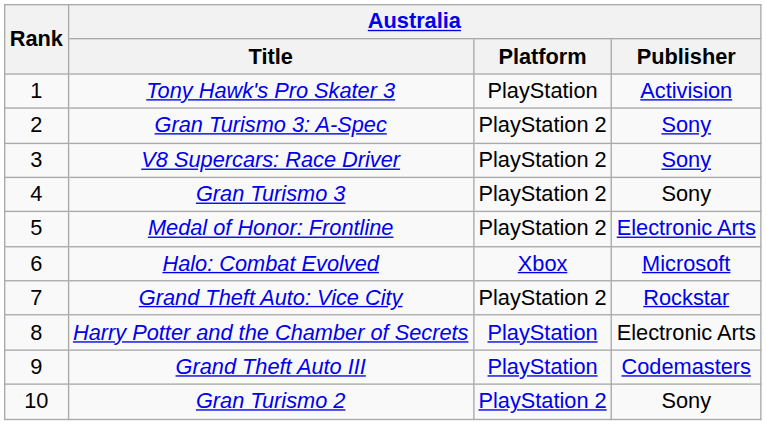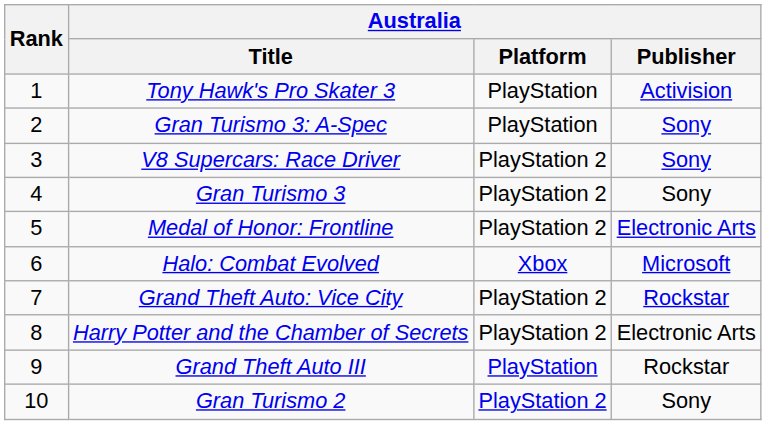 <table class="wikitable sortable" style="text-align:center">
 <tr>
 <th rowspan="2">Rank</th>
 <th colspan="3"><a href='#'>Australia</a></th>
 </tr>
 <tr>
 <th>Title</th>
 <th>Platform</th>
 <th>Publisher</th>
 </tr>
 <tr>
 <td>1</td>
 <td><em><a href='#'>Tony Hawk's Pro Skater 3</a></em></td>
 <td>PlayStation</td>
 <td><a href='#'>Activision</a></td>
 </tr>
 <tr>
 <td>2</td>
 <td><em><a href='#'>Gran Turismo 3: A-Spec</a></em></td>
-<td>PlayStation 2</td>
+<td>PlayStation</td>
 <td><a href='#'>Sony</a></td>
 </tr>
 <tr>
 <td>3</td>
 <td><em><a href='#'>V8 Supercars: Race Driver</a></em></td>
 <td>PlayStation 2</td>
 <td><a href='#'>Sony</a></td>
 </tr>
 <tr>
 <td>4</td>
 <td><em><a href='#'>Gran Turismo 3</a></em></td>
 <td>PlayStation 2</td>
 <td>Sony</td>
 </tr>
 <tr>
 <td>5</td>
 <td><em><a href='#'>Medal of Honor: Frontline</a></em></td>
 <td>PlayStation 2</td>
 <td><a href='#'>Electronic Arts</a></td>
 </tr>
 <tr>
 <td>6</td>
 <td><em><a href='#'>Halo: Combat Evolved</a></em></td>
 <td><a href='#'>Xbox</a></td>
 <td><a href='#'>Microsoft</a></td>
 </tr>
 <tr>
 <td>7</td>
 <td><em><a href='#'>Grand Theft Auto: Vice City</a></em></td>
 <td>PlayStation 2</td>
 <td><a href='#'>Rockstar</a></td>
 </tr>
 <tr>
 <td>8</td>
 <td><a href='#'><em>Harry Potter and the Chamber of Secrets</em></a></td>
-<td><a href='#'>PlayStation</a></td>
+<td>PlayStation 2</td>
 <td>Electronic Arts</td>
 </tr>
 <tr>
 <td>9</td>
 <td><em><a href='#'>Grand Theft Auto III</a></em></td>
 <td><a href='#'>PlayStation</a></td>
-<td><a href='#'>Codemasters</a></td>
+<td>Rockstar</td>
 </tr>
 <tr>
 <td>10</td>
 <td><em><a href='#'>Gran Turismo 2</a></em></td>
 <td><a href='#'>PlayStation 2</a></td>
 <td>Sony</td>
 </tr>
 </table>
